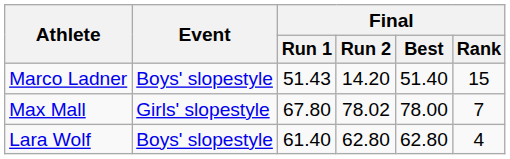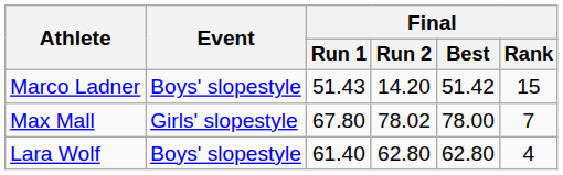 <table class="wikitable" style="font-size:90%">
 <tr>
 <th rowspan=2>Athlete</th>
 <th rowspan=2>Event</th>
 <th colspan=5>Final</th>
 </tr>
 <tr style="font-size:95%">
 <th>Run 1</th>
 <th>Run 2</th>
 <th>Best</th>
 <th>Rank</th>
 </tr>
 <tr align=center>
 <td align=left><a href='#'>Marco Ladner</a></td>
 <td align=left><a href='#'>Boys' slopestyle</a></td>
 <td>51.43</td>
 <td>14.20</td>
-<td>51.40</td>
+<td>51.42</td>
 <td>15</td>
 </tr>
 <tr align=center>
 <td align=left><a href='#'>Max Mall</a></td>
 <td align=left><a href='#'>Girls' slopestyle</a></td>
 <td>67.80</td>
 <td>78.02</td>
 <td>78.00</td>
 <td>7</td>
 </tr>
 <tr align=center>
 <td align=left><a href='#'>Lara Wolf</a></td>
 <td align=left><a href='#'>Boys' slopestyle</a></td>
 <td>61.40</td>
 <td>62.80</td>
 <td>62.80</td>
 <td>4</td>
 </tr>
 </table>
